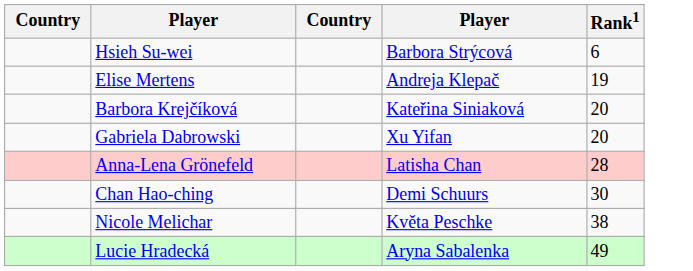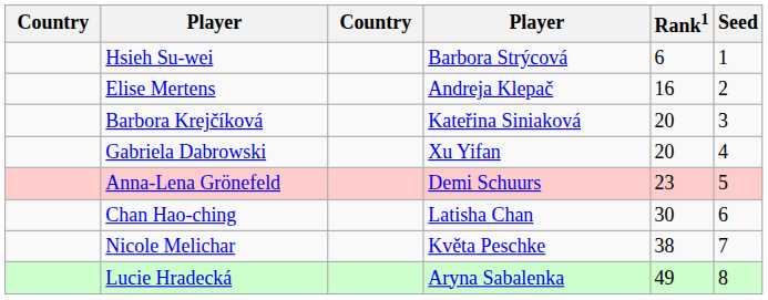 <table class="sortable wikitable">
 <tr>
 <th width="70">Country</th>
 <th width="175">Player</th>
 <th width="70">Country</th>
 <th width="175">Player</th>
 <th>Rank<sup>1</sup></th>
+<th>Seed</th>
 </tr>
 <tr>
 <td></td>
 <td><a href='#'>Hsieh Su-wei</a></td>
 <td></td>
 <td><a href='#'>Barbora Strýcová</a></td>
 <td>6</td>
+<td>1</td>
 </tr>
 <tr>
 <td></td>
 <td><a href='#'>Elise Mertens</a></td>
 <td></td>
 <td><a href='#'>Andreja Klepač</a></td>
-<td>19</td>
+<td>16</td>
+<td>2</td>
 </tr>
 <tr>
 <td></td>
 <td><a href='#'>Barbora Krejčíková</a></td>
 <td></td>
 <td><a href='#'>Kateřina Siniaková</a></td>
 <td>20</td>
+<td>3</td>
 </tr>
 <tr>
 <td></td>
 <td><a href='#'>Gabriela Dabrowski</a></td>
 <td></td>
 <td><a href='#'>Xu Yifan</a></td>
 <td>20</td>
+<td>4</td>
 </tr>
 <tr style="background:#fcc;">
 <td></td>
 <td><a href='#'>Anna-Lena Grönefeld</a></td>
 <td></td>
-<td><a href='#'>Latisha Chan</a></td>
-<td>28</td>
+<td><a href='#'>Demi Schuurs</a></td>
+<td>23</td>
+<td>5</td>
 </tr>
 <tr>
 <td></td>
 <td><a href='#'>Chan Hao-ching</a></td>
 <td></td>
-<td><a href='#'>Demi Schuurs</a></td>
+<td><a href='#'>Latisha Chan</a></td>
 <td>30</td>
+<td>6</td>
 </tr>
 <tr>
 <td></td>
 <td><a href='#'>Nicole Melichar</a></td>
 <td></td>
 <td><a href='#'>Květa Peschke</a></td>
 <td>38</td>
+<td>7</td>
 </tr>
 <tr style="background:#cfc;">
 <td></td>
 <td><a href='#'>Lucie Hradecká</a></td>
 <td></td>
 <td><a href='#'>Aryna Sabalenka</a></td>
 <td>49</td>
+<td>8</td>
 </tr>
 </table>
